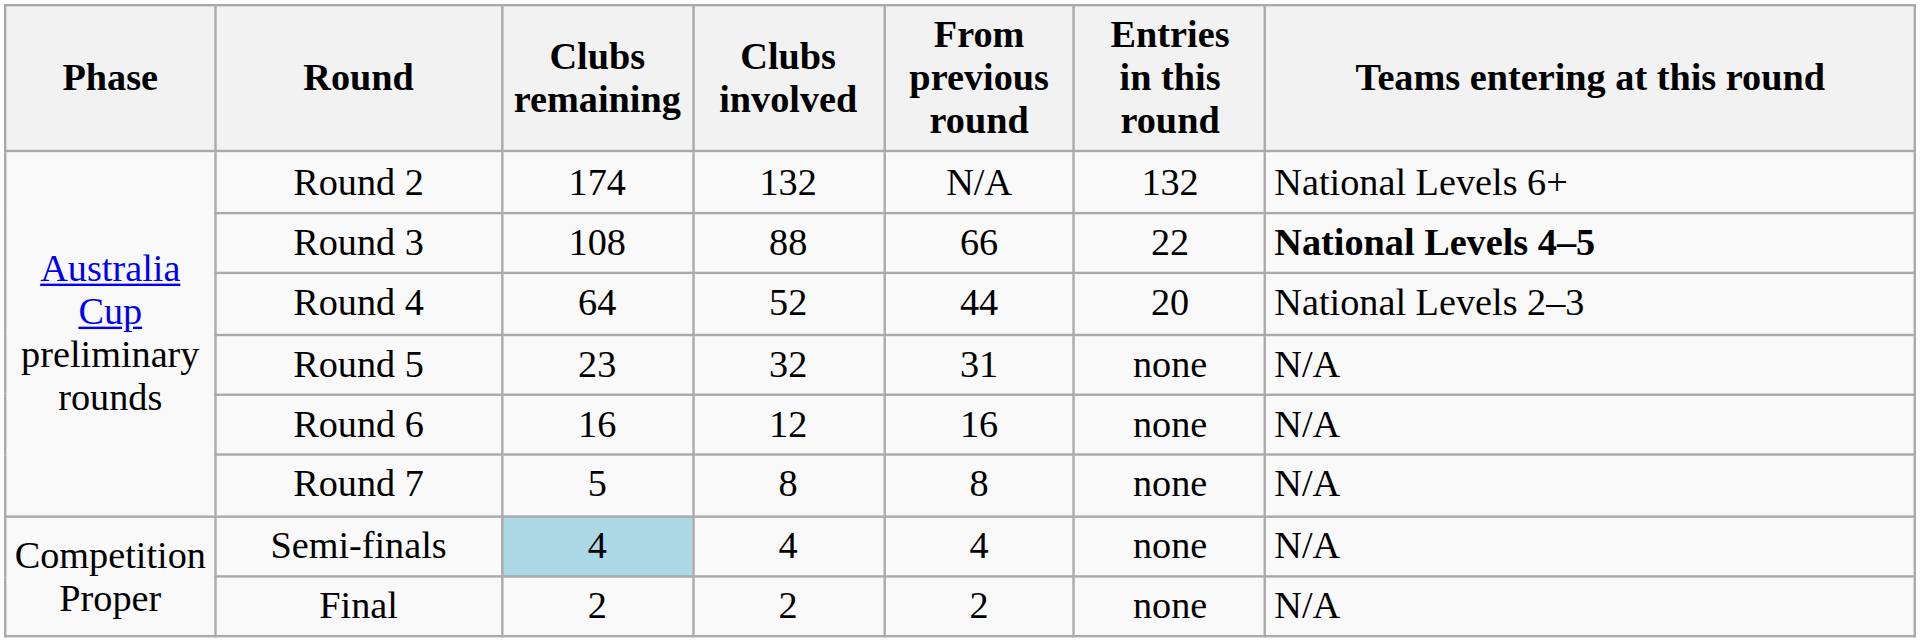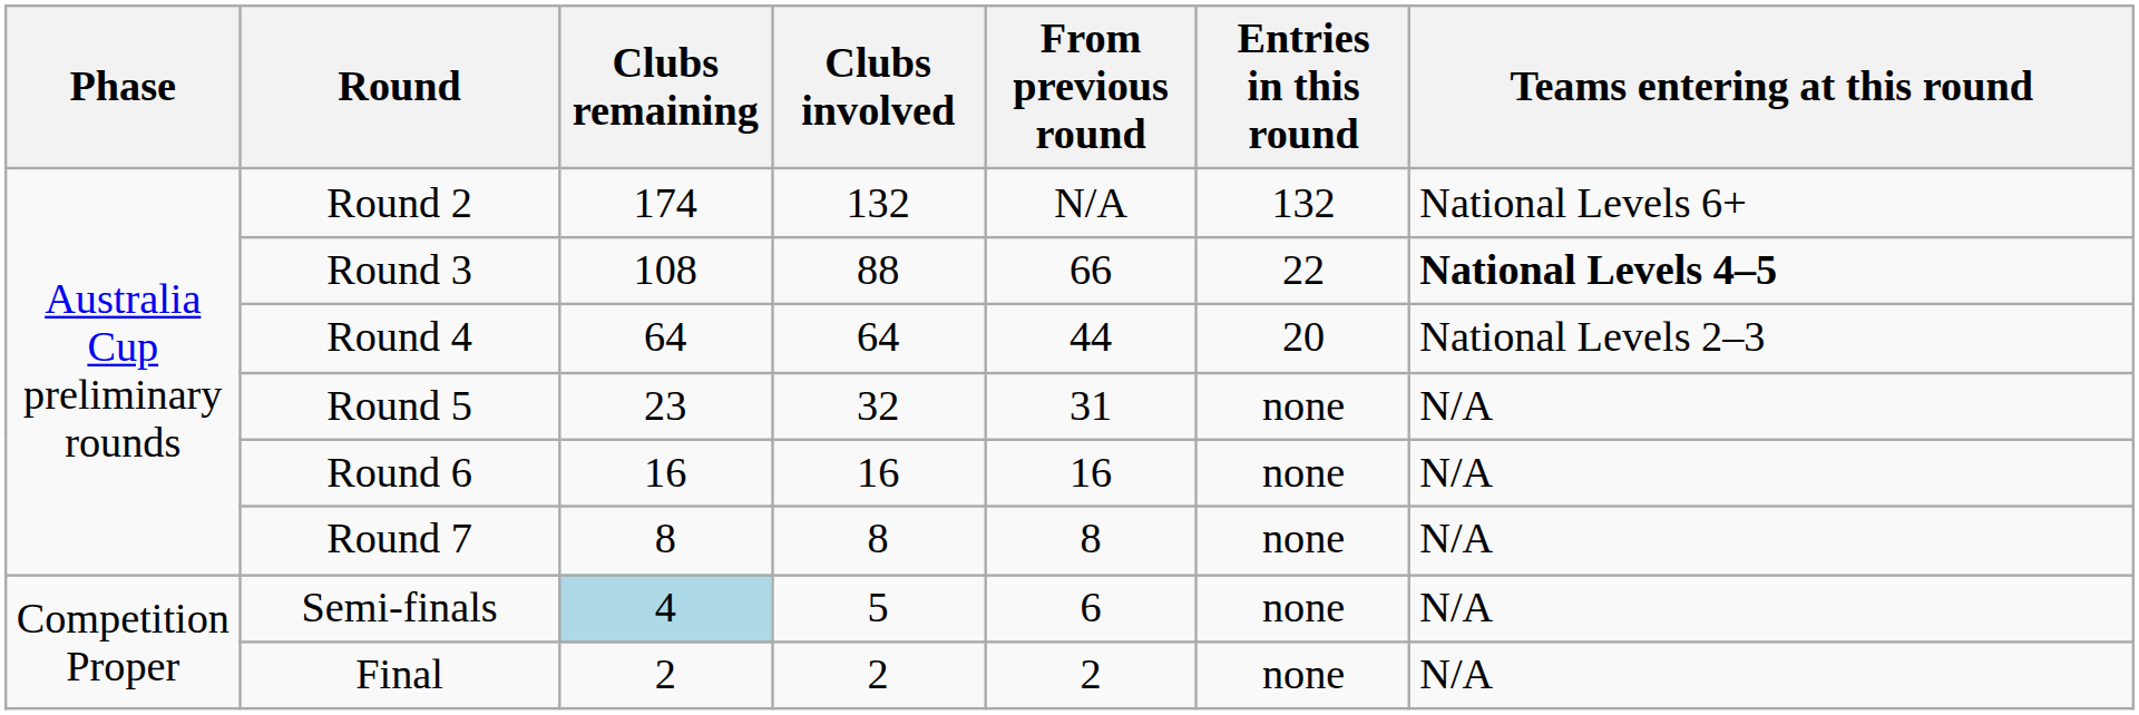 <table class="wikitable" style="text-align:center; font-size: 100%; width: 800px;">
 <tr>
 <th>Phase</th>
 <th width=15%>Round</th>
 <th width=10%>Clubs remaining</th>
 <th width=10%>Clubs involved</th>
 <th width=10%>From previous round</th>
 <th width=10%>Entries in this round</th>
 <th width=34%>Teams entering at this round</th>
 </tr>
 <tr>
 <td rowspan=6><a href='#'>Australia Cup</a> <br>preliminary rounds</td>
 <td>Round 2</td>
 <td>174</td>
 <td>132</td>
 <td>N/A</td>
 <td>132</td>
 <td align=left>National Levels 6+</td>
 </tr>
 <tr>
 <td>Round 3</td>
 <td>108</td>
 <td>88</td>
 <td>66</td>
 <td>22</td>
 <td align=left><strong>National Levels 4–5</strong></td>
 </tr>
 <tr>
 <td>Round 4</td>
 <td>64</td>
-<td>52</td>
+<td>64</td>
 <td>44</td>
 <td>20</td>
 <td align=left>National Levels 2–3</td>
 </tr>
 <tr>
 <td>Round 5</td>
 <td>23</td>
 <td>32</td>
 <td>31</td>
 <td>none</td>
 <td align=left>N/A</td>
 </tr>
 <tr>
 <td>Round 6</td>
 <td>16</td>
-<td>12</td>
+<td>16</td>
 <td>16</td>
 <td>none</td>
 <td align=left>N/A</td>
 </tr>
 <tr>
 <td>Round 7</td>
-<td>5</td>
+<td>8</td>
 <td>8</td>
 <td>8</td>
 <td>none</td>
 <td align=left>N/A</td>
 </tr>
 <tr>
 <td rowspan=2>Competition Proper</td>
 <td>Semi-finals</td>
 <td style="background: lightblue;">4</td>
-<td>4</td>
-<td>4</td>
+<td>5</td>
+<td>6</td>
 <td>none</td>
 <td align=left>N/A</td>
 </tr>
 <tr>
 <td>Final</td>
 <td>2</td>
 <td>2</td>
 <td>2</td>
 <td>none</td>
 <td align=left>N/A</td>
 </tr>
 </table>
